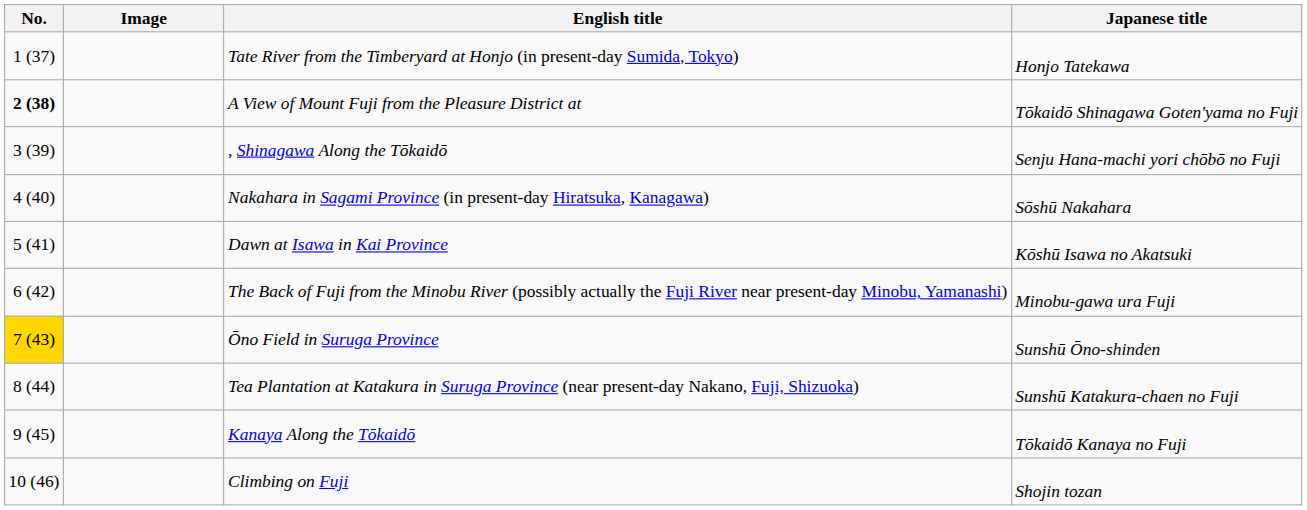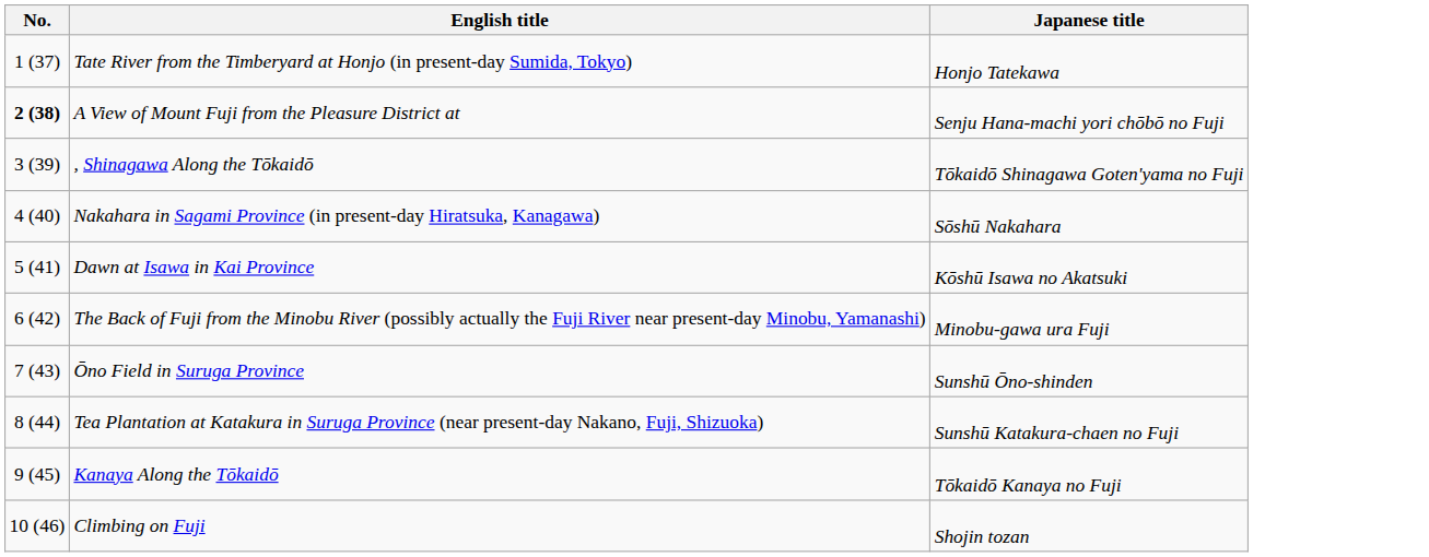 <table class="wikitable">
 <tr>
 <th>No.</th>
-<th width="140px">Image</th>
 <th>English title</th>
 <th>Japanese title</th>
 </tr>
 <tr>
 <td align="center">1 (37)</td>
-<td></td>
 <td><em>Tate River from the Timberyard at Honjo</em> (in present-day <a href='#'>Sumida, Tokyo</a>)</td>
 <td><br><em>Honjo Tatekawa</em></td>
 </tr>
 <tr>
 <td align="center"><strong>2 (38)</strong></td>
-<td></td>
 <td><em>A View of Mount Fuji from the Pleasure District at </em></td>
+<td><br><em>Senju Hana-machi yori chōbō no Fuji</em></td>
+</tr>
+<tr>
+<td align="center">3 (39)</td>
+<td><em>, <a href='#'>Shinagawa</a> Along the Tōkaidō</em></td>
 <td><br><em>Tōkaidō Shinagawa Goten'yama no Fuji</em></td>
 </tr>
 <tr>
-<td align="center">3 (39)</td>
-<td></td>
-<td><em>, <a href='#'>Shinagawa</a> Along the Tōkaidō</em></td>
-<td><br><em>Senju Hana-machi yori chōbō no Fuji</em></td>
-</tr>
-<tr>
 <td align="center">4 (40)</td>
-<td></td>
 <td><em>Nakahara in <a href='#'>Sagami Province</a></em> (in present-day <a href='#'>Hiratsuka</a>, <a href='#'>Kanagawa</a>)</td>
 <td><br><em>Sōshū Nakahara</em></td>
 </tr>
 <tr>
 <td align="center">5 (41)</td>
-<td></td>
 <td><em>Dawn at <a href='#'>Isawa</a> in <a href='#'>Kai Province</a></em></td>
 <td><br><em>Kōshū Isawa no Akatsuki</em></td>
 </tr>
 <tr>
 <td align="center">6 (42)</td>
-<td></td>
 <td><em>The Back of Fuji from the Minobu River</em> (possibly actually the <a href='#'>Fuji River</a> near present-day <a href='#'>Minobu, Yamanashi</a>)</td>
 <td><br><em>Minobu-gawa ura Fuji</em></td>
 </tr>
 <tr>
-<td align="center" style="background: gold;">7 (43)</td>
-<td></td>
+<td align="center">7 (43)</td>
 <td><em>Ōno Field in <a href='#'>Suruga Province</a></em></td>
 <td><br><em>Sunshū Ōno-shinden</em></td>
 </tr>
 <tr>
 <td align="center">8 (44)</td>
-<td></td>
 <td><em>Tea Plantation at Katakura in <a href='#'>Suruga Province</a></em> (near present-day Nakano, <a href='#'>Fuji, Shizuoka</a>)</td>
 <td><br><em>Sunshū Katakura-chaen no Fuji</em></td>
 </tr>
 <tr>
 <td align="center">9 (45)</td>
-<td></td>
 <td><em><a href='#'>Kanaya</a> Along the <a href='#'>Tōkaidō</a></em></td>
 <td><br><em>Tōkaidō Kanaya no Fuji</em></td>
 </tr>
 <tr>
 <td align="center">10 (46)</td>
-<td></td>
 <td><em>Climbing on <a href='#'>Fuji</a></em></td>
 <td><br><em>Shojin tozan</em></td>
 </tr>
 </table>
